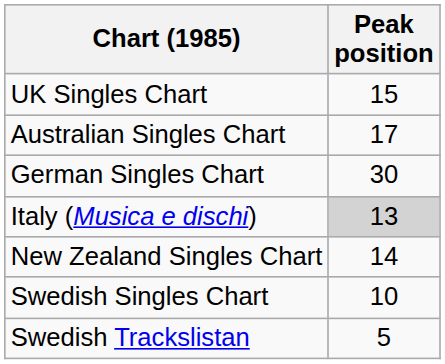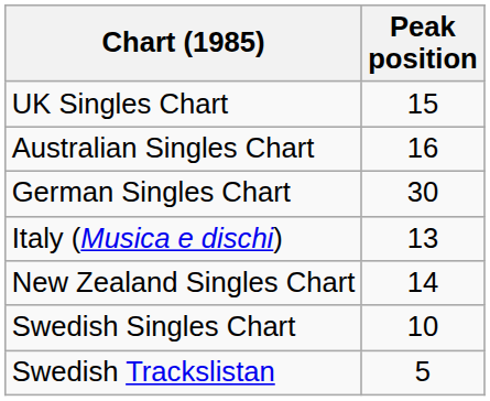 <table class="wikitable sortable">
 <tr>
 <th>Chart (1985)</th>
 <th>Peak<br>position</th>
 </tr>
 <tr>
 <td>UK Singles Chart</td>
 <td align="center">15</td>
 </tr>
 <tr>
 <td>Australian Singles Chart</td>
-<td align="center">17</td>
+<td align="center">16</td>
 </tr>
 <tr>
 <td>German Singles Chart</td>
 <td align="center">30</td>
 </tr>
 <tr>
 <td>Italy (<em><a href='#'>Musica e dischi</a></em>)</td>
-<td align="center" style="background: lightgrey;">13</td>
+<td align="center">13</td>
 </tr>
 <tr>
 <td>New Zealand Singles Chart </td>
 <td align="center">14</td>
 </tr>
 <tr>
 <td>Swedish Singles Chart </td>
 <td align="center">10</td>
 </tr>
 <tr>
 <td>Swedish <a href='#'>Trackslistan</a></td>
 <td align="center">5</td>
 </tr>
 </table>
